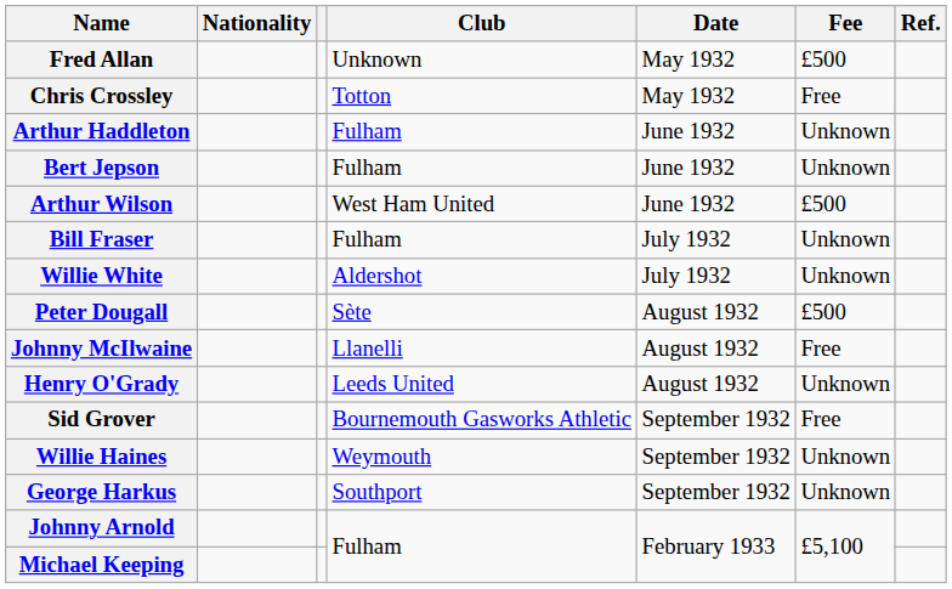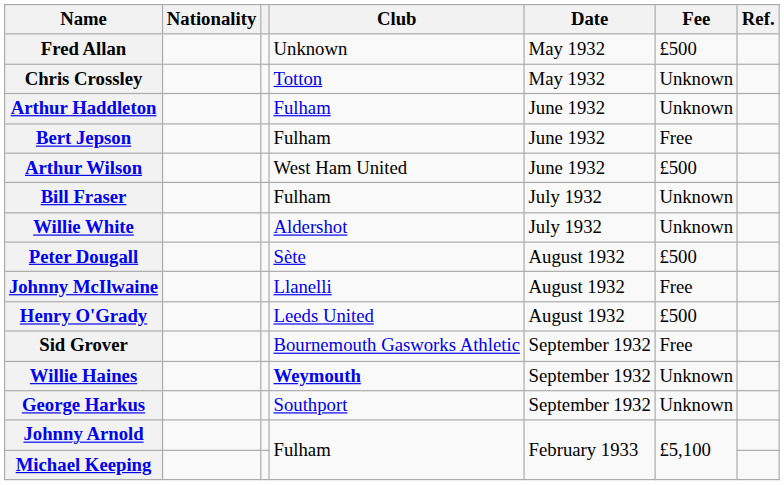 <table class="wikitable plainrowheaders">
 <tr>
 <th scope="col">Name</th>
 <th scope="col">Nationality</th>
 <th scope="col"></th>
 <th scope="col">Club</th>
 <th scope="col">Date</th>
 <th scope="col">Fee</th>
 <th scope="col">Ref.</th>
 </tr>
 <tr>
 <th scope="row">Fred Allan</th>
 <td></td>
 <td align="center"></td>
 <td>Unknown</td>
 <td>May 1932</td>
 <td>£500</td>
 <td align="center"></td>
 </tr>
 <tr>
 <th scope="row">Chris Crossley</th>
 <td></td>
 <td align="center"></td>
 <td> <a href='#'>Totton</a></td>
 <td>May 1932</td>
-<td>Free</td>
+<td>Unknown</td>
 <td align="center"></td>
 </tr>
 <tr>
 <th scope="row"><a href='#'>Arthur Haddleton</a></th>
 <td></td>
 <td align="center"></td>
 <td> <a href='#'>Fulham</a></td>
 <td>June 1932</td>
 <td>Unknown</td>
 <td align="center"></td>
 </tr>
 <tr>
 <th scope="row"><a href='#'>Bert Jepson</a></th>
 <td></td>
 <td align="center"></td>
 <td> Fulham</td>
 <td>June 1932</td>
-<td>Unknown</td>
+<td>Free</td>
 <td align="center"></td>
 </tr>
 <tr>
 <th scope="row"><a href='#'>Arthur Wilson</a></th>
 <td></td>
 <td align="center"></td>
 <td> West Ham United</td>
 <td>June 1932</td>
 <td>£500</td>
 <td align="center"></td>
 </tr>
 <tr>
 <th scope="row"><a href='#'>Bill Fraser</a></th>
 <td></td>
 <td align="center"></td>
 <td> Fulham</td>
 <td>July 1932</td>
 <td>Unknown</td>
 <td align="center"></td>
 </tr>
 <tr>
 <th scope="row"><a href='#'>Willie White</a></th>
 <td></td>
 <td align="center"></td>
 <td> <a href='#'>Aldershot</a></td>
 <td>July 1932</td>
 <td>Unknown</td>
 <td align="center"></td>
 </tr>
 <tr>
 <th scope="row"><a href='#'>Peter Dougall</a></th>
 <td></td>
 <td align="center"></td>
 <td> <a href='#'>Sète</a></td>
 <td>August 1932</td>
 <td>£500</td>
 <td align="center"></td>
 </tr>
 <tr>
 <th scope="row"><a href='#'>Johnny McIlwaine</a></th>
 <td></td>
 <td align="center"></td>
 <td> <a href='#'>Llanelli</a></td>
 <td>August 1932</td>
 <td>Free</td>
 <td align="center"></td>
 </tr>
 <tr>
 <th scope="row"><a href='#'>Henry O'Grady</a></th>
 <td></td>
 <td align="center"></td>
 <td> <a href='#'>Leeds United</a></td>
 <td>August 1932</td>
-<td>Unknown</td>
+<td>£500</td>
 <td align="center"></td>
 </tr>
 <tr>
 <th scope="row">Sid Grover</th>
 <td></td>
 <td align="center"></td>
 <td> <a href='#'>Bournemouth Gasworks Athletic</a></td>
 <td>September 1932</td>
 <td>Free</td>
 <td align="center"></td>
 </tr>
 <tr>
 <th scope="row"><a href='#'>Willie Haines</a></th>
 <td></td>
 <td align="center"></td>
-<td> <a href='#'>Weymouth</a></td>
+<td><strong> <a href='#'>Weymouth</a></strong></td>
 <td>September 1932</td>
 <td>Unknown</td>
 <td align="center"></td>
 </tr>
 <tr>
 <th scope="row"><a href='#'>George Harkus</a></th>
 <td></td>
 <td align="center"></td>
 <td> <a href='#'>Southport</a></td>
 <td>September 1932</td>
 <td>Unknown</td>
 <td align="center"></td>
 </tr>
 <tr>
 <th scope="row"><a href='#'>Johnny Arnold</a></th>
 <td></td>
 <td align="center"></td>
 <td rowspan="2"> Fulham</td>
 <td rowspan="2">February 1933</td>
 <td rowspan="2">£5,100</td>
 <td align="center"></td>
 </tr>
 <tr>
 <th scope="row"><a href='#'>Michael Keeping</a></th>
 <td></td>
 <td align="center"></td>
 <td align="center"></td>
 </tr>
 </table>
